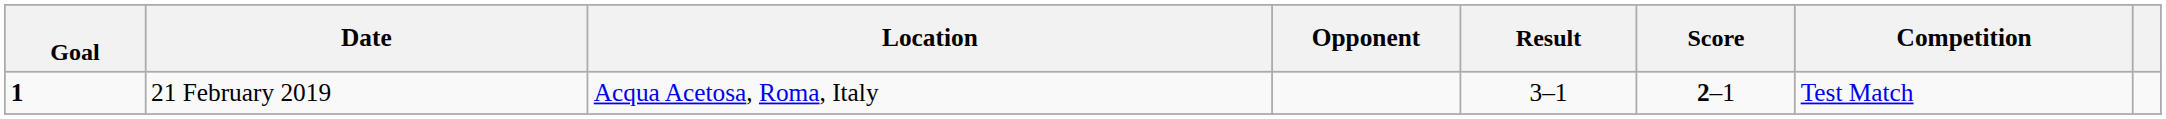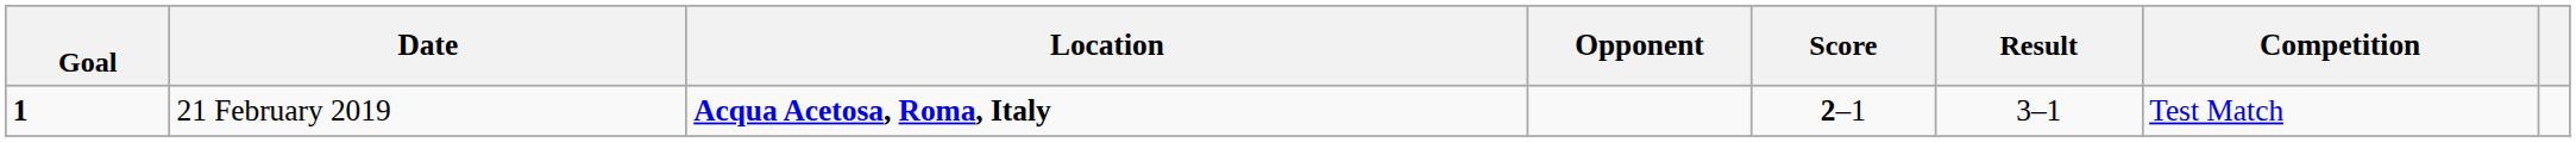 <table class="wikitable sortable" style="font-size:90%" width=97%>
 <tr>
 <th style="font-size:95%;" data-sort-type=number><br>Goal</th>
 <th align=center>Date</th>
 <th>Location</th>
 <th width=100>Opponent</th>
+<th data-sort-type="number" style="font-size:95%">Score</th>
 <th data-sort-type="number" style="font-size:95%">Result</th>
-<th data-sort-type="number" style="font-size:95%">Score</th>
 <th>Competition</th>
 <th></th>
 </tr>
 <tr>
 <td><strong>1</strong></td>
 <td>21 February 2019</td>
-<td><a href='#'>Acqua Acetosa</a>, <a href='#'>Roma</a>, Italy</td>
+<td><strong><a href='#'>Acqua Acetosa</a>, <a href='#'>Roma</a>, Italy</strong></td>
 <td></td>
+<td align="center"><strong>2</strong>–1</td>
 <td align="center">3–1</td>
-<td align="center"><strong>2</strong>–1</td>
 <td><a href='#'>Test Match</a></td>
 <td></td>
 </tr>
 </table>
